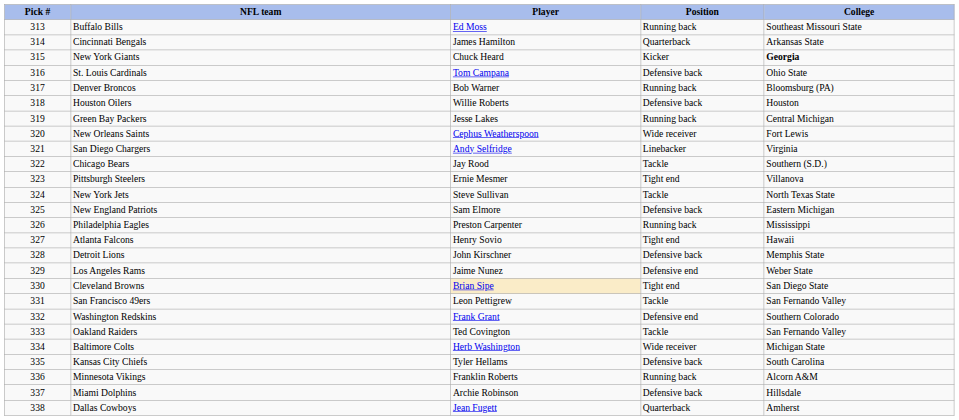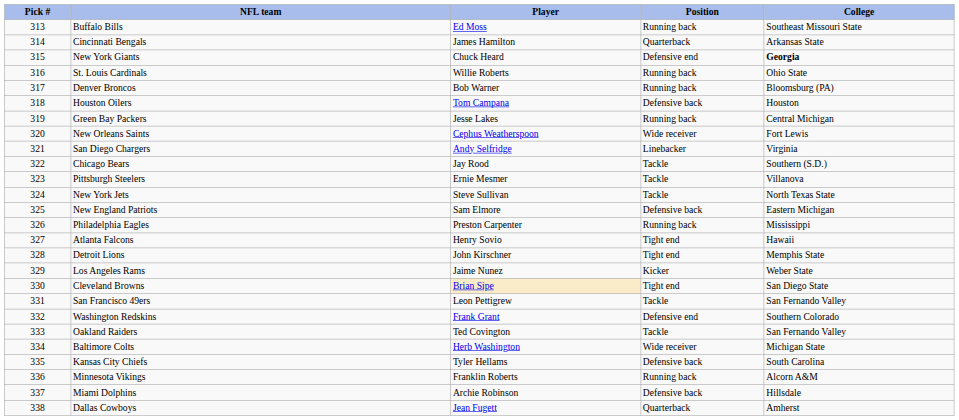 <table class="wikitable sortable sortable" style="width: 100%">
 <tr>
 <th style="background:#A8BDEC;" width=7%>Pick #</th>
 <th width=40% style="background:#A8BDEC;">NFL team</th>
 <th width=20% style="background:#A8BDEC;">Player</th>
 <th width=13% style="background:#A8BDEC;">Position</th>
 <th style="background:#A8BDEC;">College</th>
 </tr>
 <tr>
 <td align=center>313</td>
 <td>Buffalo Bills</td>
 <td><a href='#'>Ed Moss</a></td>
 <td>Running back</td>
 <td>Southeast Missouri State</td>
 </tr>
 <tr>
 <td align=center>314</td>
 <td>Cincinnati Bengals</td>
 <td>James Hamilton</td>
 <td>Quarterback</td>
 <td>Arkansas State</td>
 </tr>
 <tr>
 <td align=center>315</td>
 <td>New York Giants</td>
 <td>Chuck Heard</td>
-<td>Kicker</td>
+<td>Defensive end</td>
 <td><strong>Georgia</strong></td>
 </tr>
 <tr>
 <td align=center>316</td>
 <td>St. Louis Cardinals</td>
-<td><a href='#'>Tom Campana</a></td>
-<td>Defensive back</td>
+<td>Willie Roberts</td>
+<td>Running back</td>
 <td>Ohio State</td>
 </tr>
 <tr>
 <td align=center>317</td>
 <td>Denver Broncos</td>
 <td>Bob Warner</td>
 <td>Running back</td>
 <td>Bloomsburg (PA)</td>
 </tr>
 <tr>
 <td align=center>318</td>
 <td>Houston Oilers</td>
-<td>Willie Roberts</td>
+<td><a href='#'>Tom Campana</a></td>
 <td>Defensive back</td>
 <td>Houston</td>
 </tr>
 <tr>
 <td align=center>319</td>
 <td>Green Bay Packers</td>
 <td>Jesse Lakes</td>
 <td>Running back</td>
 <td>Central Michigan</td>
 </tr>
 <tr>
 <td align=center>320</td>
 <td>New Orleans Saints</td>
 <td><a href='#'>Cephus Weatherspoon</a></td>
 <td>Wide receiver</td>
 <td>Fort Lewis</td>
 </tr>
 <tr>
 <td align=center>321</td>
 <td>San Diego Chargers</td>
 <td><a href='#'>Andy Selfridge</a></td>
 <td>Linebacker</td>
 <td>Virginia</td>
 </tr>
 <tr>
 <td align=center>322</td>
 <td>Chicago Bears</td>
 <td>Jay Rood</td>
 <td>Tackle</td>
 <td>Southern (S.D.)</td>
 </tr>
 <tr>
 <td align=center>323</td>
 <td>Pittsburgh Steelers</td>
 <td>Ernie Mesmer</td>
-<td>Tight end</td>
+<td>Tackle</td>
 <td>Villanova</td>
 </tr>
 <tr>
 <td align=center>324</td>
 <td>New York Jets</td>
 <td>Steve Sullivan</td>
 <td>Tackle</td>
 <td>North Texas State</td>
 </tr>
 <tr>
 <td align=center>325</td>
 <td>New England Patriots</td>
 <td>Sam Elmore</td>
 <td>Defensive back</td>
 <td>Eastern Michigan</td>
 </tr>
 <tr>
 <td align=center>326</td>
 <td>Philadelphia Eagles</td>
 <td>Preston Carpenter</td>
 <td>Running back</td>
 <td>Mississippi</td>
 </tr>
 <tr>
 <td align=center>327</td>
 <td>Atlanta Falcons</td>
 <td>Henry Sovio</td>
 <td>Tight end</td>
 <td>Hawaii</td>
 </tr>
 <tr>
 <td align=center>328</td>
 <td>Detroit Lions</td>
 <td>John Kirschner</td>
-<td>Defensive back</td>
+<td>Tight end</td>
 <td>Memphis State</td>
 </tr>
 <tr>
 <td align=center>329</td>
 <td>Los Angeles Rams</td>
 <td>Jaime Nunez</td>
-<td>Defensive end</td>
+<td>Kicker</td>
 <td>Weber State</td>
 </tr>
 <tr>
 <td align=center>330</td>
 <td>Cleveland Browns</td>
 <td bgcolor="#faecc8"><a href='#'>Brian Sipe</a></td>
 <td>Tight end</td>
 <td>San Diego State</td>
 </tr>
 <tr>
 <td align=center>331</td>
 <td>San Francisco 49ers</td>
 <td>Leon Pettigrew</td>
 <td>Tackle</td>
 <td>San Fernando Valley</td>
 </tr>
 <tr>
 <td align=center>332</td>
 <td>Washington Redskins</td>
 <td><a href='#'>Frank Grant</a></td>
 <td>Defensive end</td>
 <td>Southern Colorado</td>
 </tr>
 <tr>
 <td align=center>333</td>
 <td>Oakland Raiders</td>
 <td>Ted Covington</td>
 <td>Tackle</td>
 <td>San Fernando Valley</td>
 </tr>
 <tr>
 <td align=center>334</td>
 <td>Baltimore Colts</td>
 <td><a href='#'>Herb Washington</a></td>
 <td>Wide receiver</td>
 <td>Michigan State</td>
 </tr>
 <tr>
 <td align=center>335</td>
 <td>Kansas City Chiefs</td>
 <td>Tyler Hellams</td>
 <td>Defensive back</td>
 <td>South Carolina</td>
 </tr>
 <tr>
 <td align=center>336</td>
 <td>Minnesota Vikings</td>
 <td>Franklin Roberts</td>
 <td>Running back</td>
 <td>Alcorn A&M</td>
 </tr>
 <tr>
 <td align=center>337</td>
 <td>Miami Dolphins</td>
 <td>Archie Robinson</td>
 <td>Defensive back</td>
 <td>Hillsdale</td>
 </tr>
 <tr>
 <td align=center>338</td>
 <td>Dallas Cowboys</td>
 <td><a href='#'>Jean Fugett</a></td>
 <td>Quarterback</td>
 <td>Amherst</td>
 </tr>
 </table>
